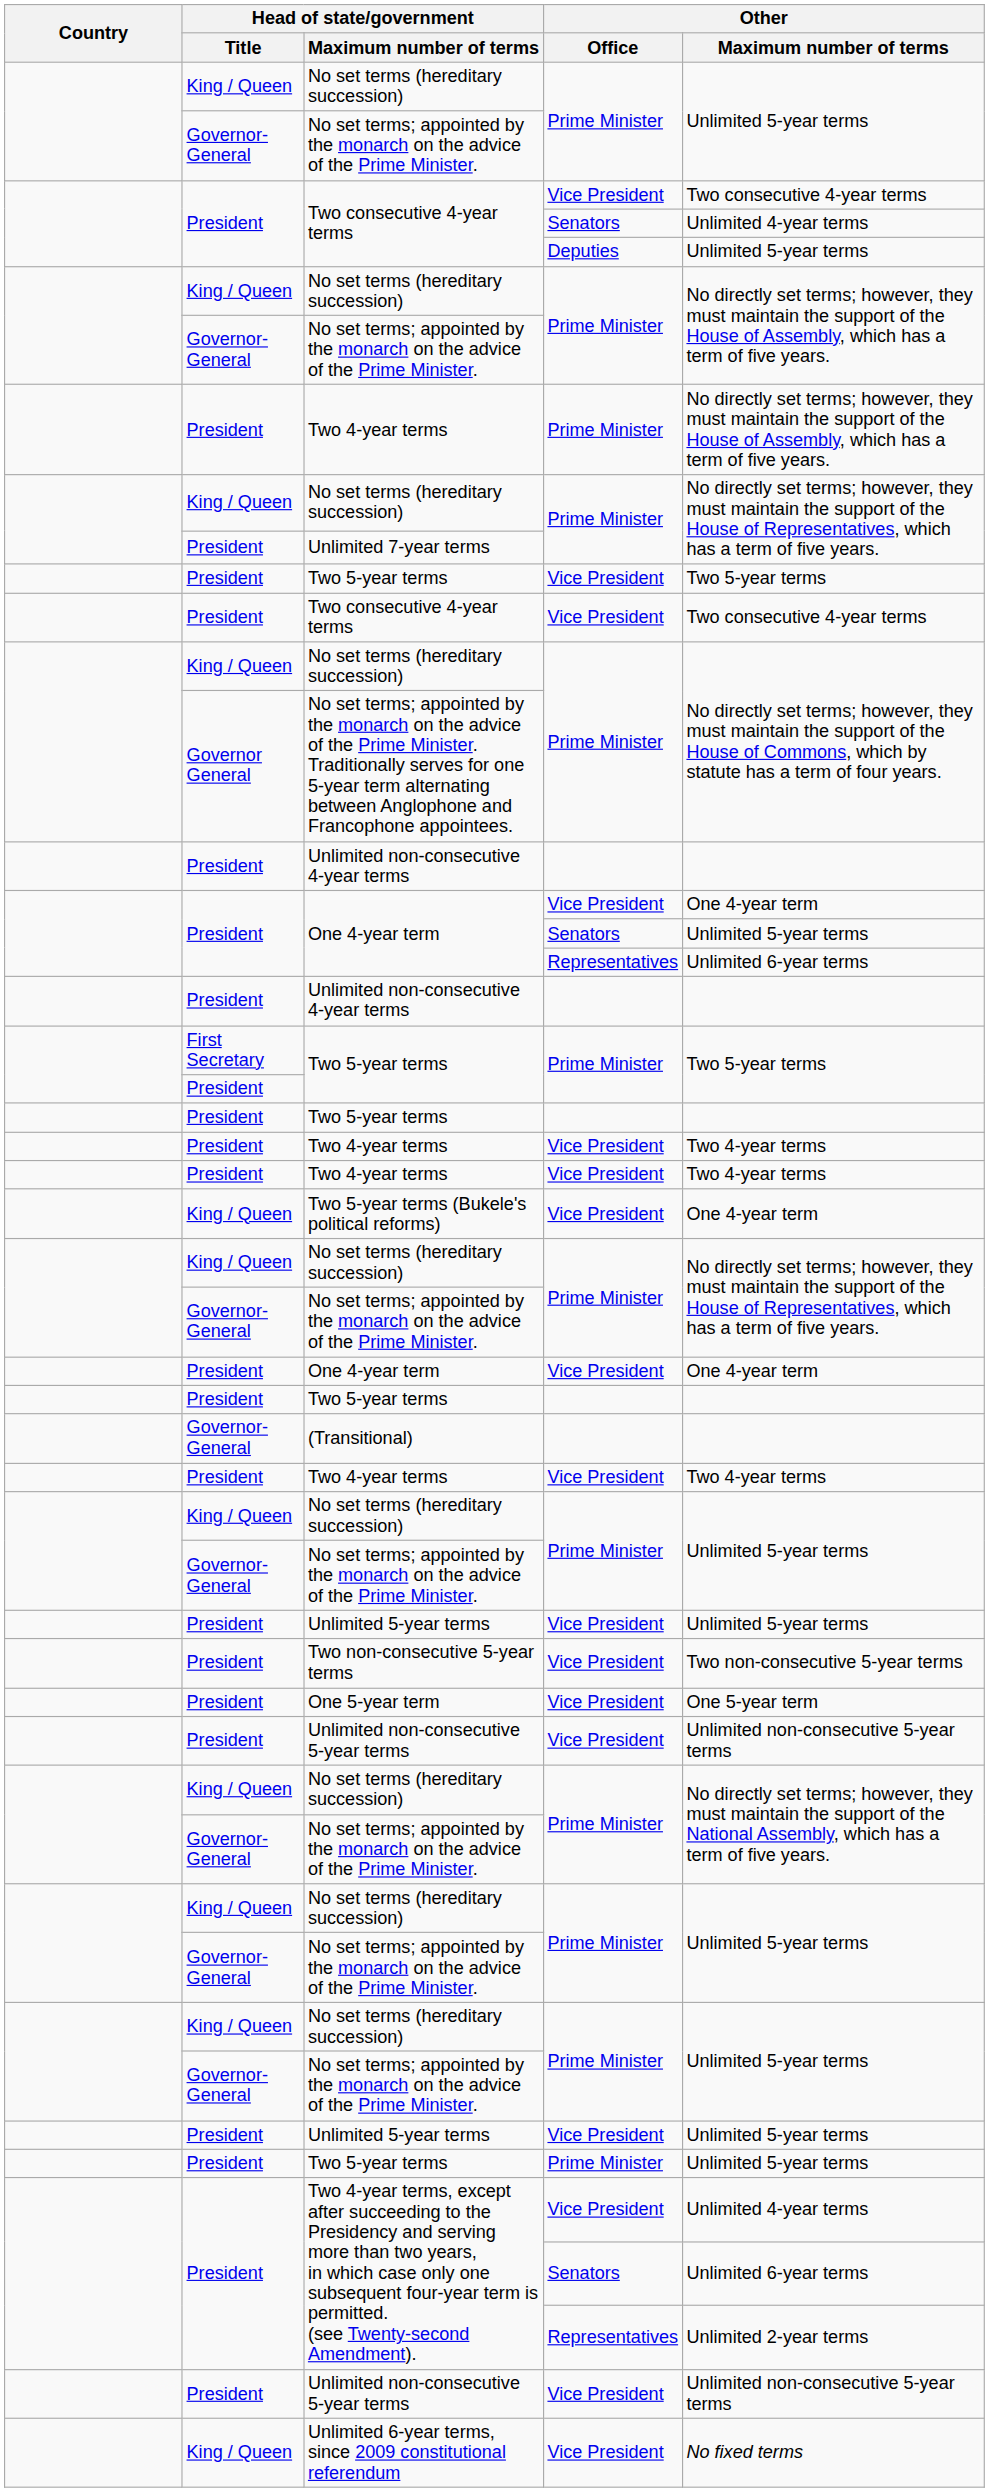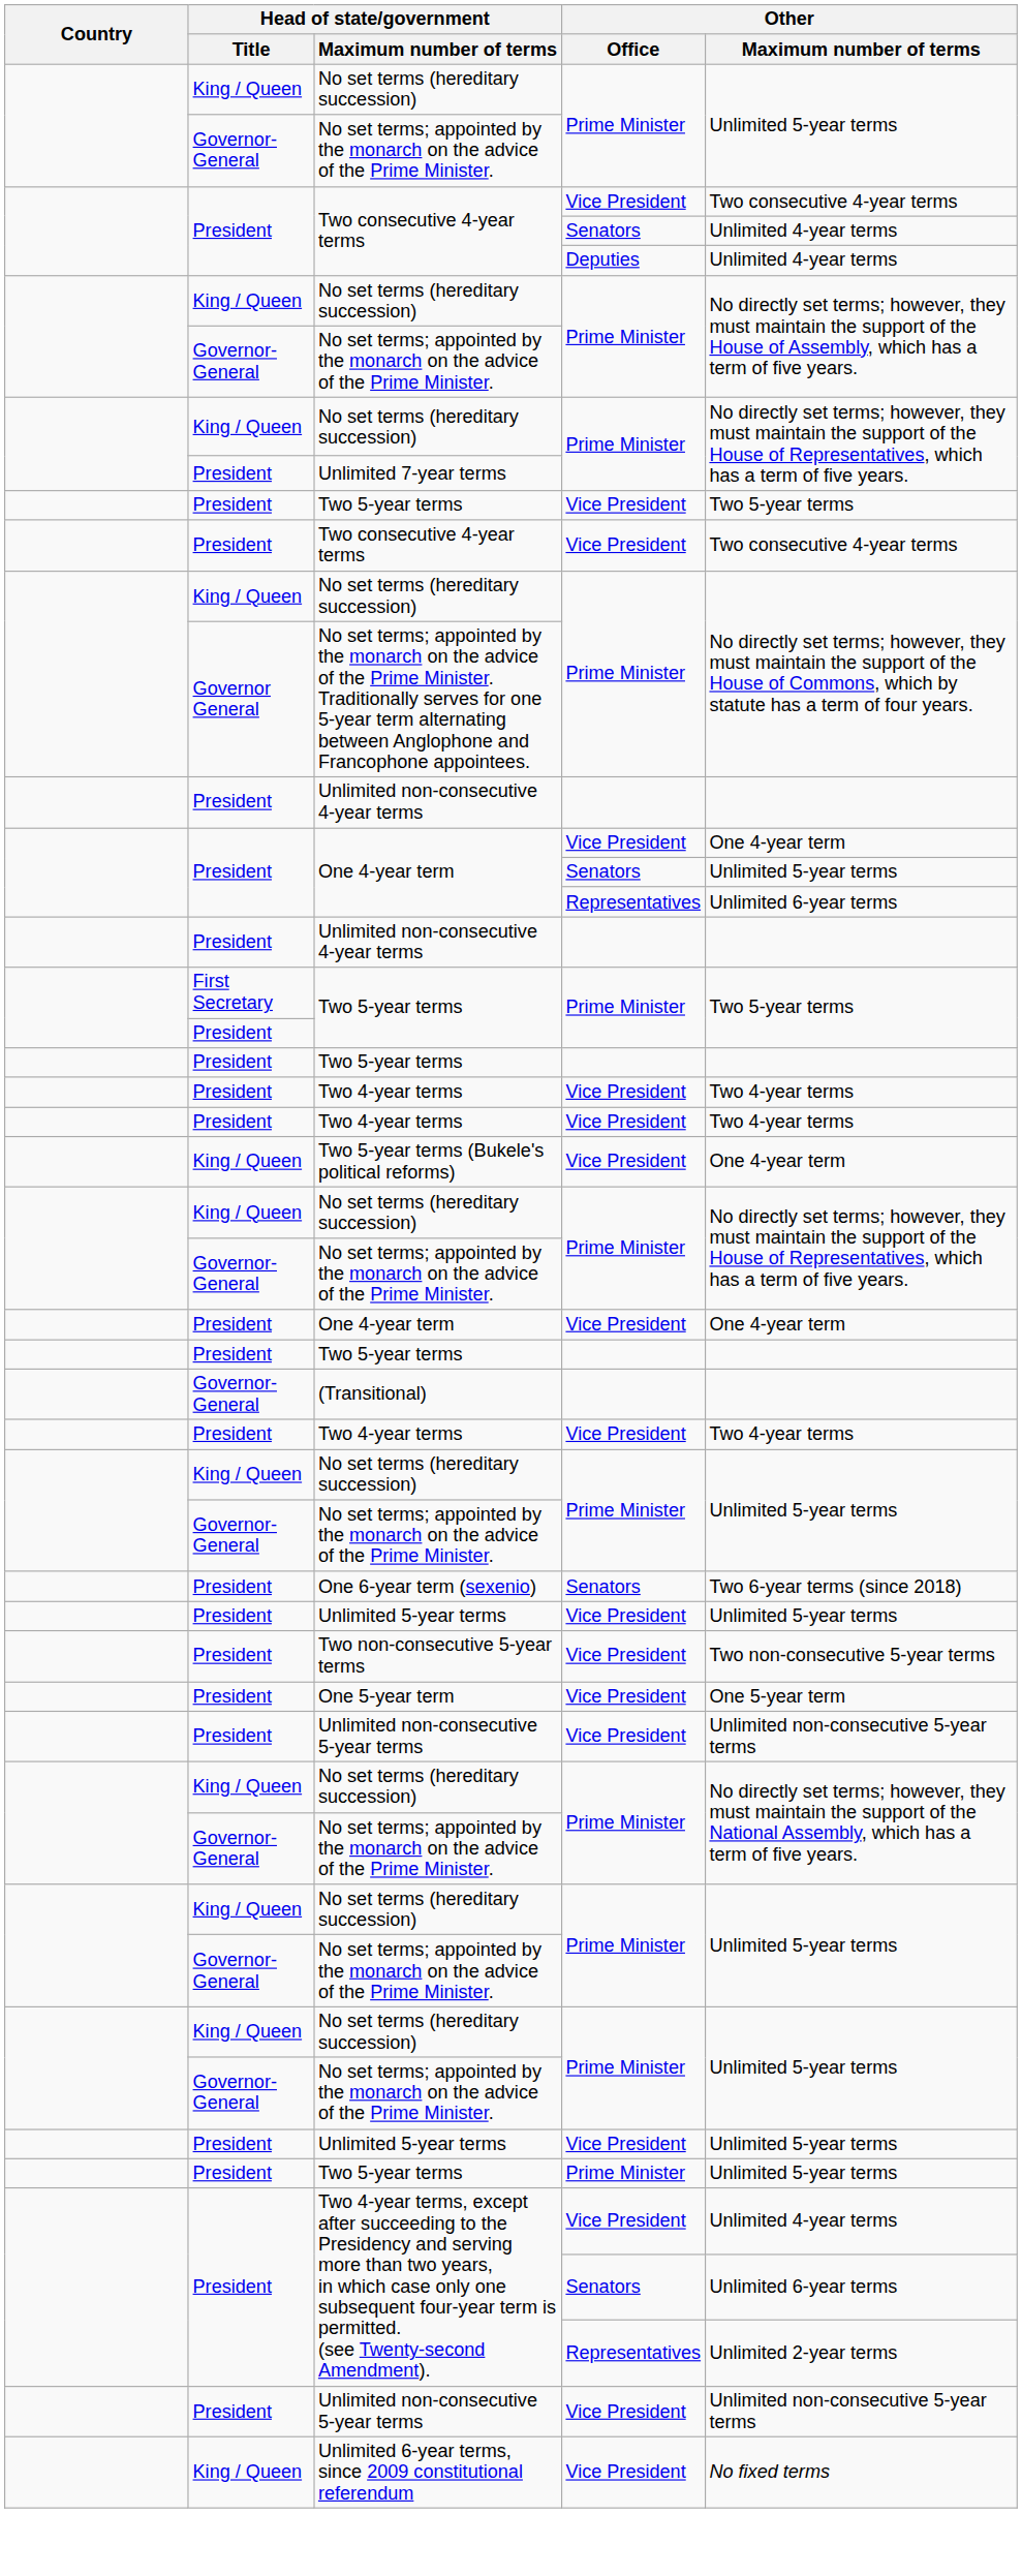 <table class="wikitable sortable">
 <tr>
 <th width=150 rowspan="2">Country</th>
 <th colspan="2">Head of state/government</th>
 <th colspan="2">Other</th>
 </tr>
 <tr>
 <th width=100>Title</th>
 <th>Maximum number of terms</th>
 <th width=100>Office</th>
 <th>Maximum number of terms</th>
 </tr>
 <tr>
 <td rowspan="2"></td>
 <td><a href='#'>King / Queen</a></td>
 <td>No set terms (hereditary succession)</td>
 <td rowspan="2"><a href='#'>Prime Minister</a></td>
 <td rowspan="2">Unlimited 5-year terms</td>
 </tr>
 <tr>
 <td><a href='#'>Governor-General</a></td>
 <td>No set terms; appointed by the <a href='#'>monarch</a> on the advice of the <a href='#'>Prime Minister</a>.</td>
 </tr>
 <tr>
 <td rowspan="3"></td>
 <td rowspan="3"><a href='#'>President</a></td>
 <td rowspan="3">Two consecutive 4-year terms</td>
 <td><a href='#'>Vice President</a></td>
 <td>Two consecutive 4-year terms</td>
 </tr>
 <tr>
 <td><a href='#'>Senators</a></td>
 <td>Unlimited 4-year terms</td>
 </tr>
 <tr>
 <td><a href='#'>Deputies</a></td>
-<td>Unlimited 5-year terms</td>
+<td>Unlimited 4-year terms</td>
 </tr>
 <tr>
 <td rowspan="2"></td>
 <td><a href='#'>King / Queen</a></td>
 <td>No set terms (hereditary succession)</td>
 <td rowspan="2"><a href='#'>Prime Minister</a></td>
 <td rowspan="2">No directly set terms; however, they must maintain the support of the <a href='#'>House of Assembly</a>, which has a term of five years.</td>
 </tr>
 <tr>
 <td><a href='#'>Governor-General</a></td>
 <td>No set terms; appointed by the <a href='#'>monarch</a> on the advice of the <a href='#'>Prime Minister</a>.</td>
-</tr>
-<tr>
-<td></td>
-<td><a href='#'>President</a></td>
-<td>Two 4-year terms</td>
-<td><a href='#'>Prime Minister</a></td>
-<td>No directly set terms; however, they must maintain the support of the <a href='#'>House of Assembly</a>, which has a term of five years.</td>
 </tr>
 <tr>
 <td rowspan="2"></td>
 <td><a href='#'>King / Queen</a></td>
 <td>No set terms (hereditary succession)</td>
 <td rowspan="2"><a href='#'>Prime Minister</a></td>
 <td rowspan="2">No directly set terms; however, they must maintain the support of the <a href='#'>House of Representatives</a>, which has a term of five years.</td>
 </tr>
 <tr>
 <td><a href='#'>President</a></td>
 <td>Unlimited 7-year terms</td>
 </tr>
 <tr>
 <td></td>
 <td><a href='#'>President</a></td>
 <td>Two 5-year terms</td>
 <td><a href='#'>Vice President</a></td>
 <td>Two 5-year terms</td>
 </tr>
 <tr>
 <td></td>
 <td><a href='#'>President</a></td>
 <td>Two consecutive 4-year terms</td>
 <td><a href='#'>Vice President</a></td>
 <td>Two consecutive 4-year terms</td>
 </tr>
 <tr>
 <td rowspan="2"></td>
 <td><a href='#'>King / Queen</a></td>
 <td>No set terms (hereditary succession)</td>
 <td rowspan="2"><a href='#'>Prime Minister</a></td>
 <td rowspan="2">No directly set terms; however, they must maintain the support of the <a href='#'>House of Commons</a>, which by statute has a term of four years.</td>
 </tr>
 <tr>
 <td><a href='#'>Governor General</a></td>
 <td>No set terms; appointed by the <a href='#'>monarch</a> on the advice of the <a href='#'>Prime Minister</a>.<br>Traditionally serves for one 5-year term alternating between Anglophone and Francophone appointees.</td>
 </tr>
 <tr>
 <td></td>
 <td><a href='#'>President</a></td>
 <td>Unlimited non-consecutive 4-year terms</td>
 <td></td>
 <td></td>
 </tr>
 <tr>
 <td rowspan="3"></td>
 <td rowspan="3"><a href='#'>President</a></td>
 <td rowspan="3">One 4-year term</td>
 <td><a href='#'>Vice President</a></td>
 <td>One 4-year term</td>
 </tr>
 <tr>
 <td><a href='#'>Senators</a></td>
 <td>Unlimited 5-year terms</td>
 </tr>
 <tr>
 <td><a href='#'>Representatives</a></td>
 <td>Unlimited 6-year terms</td>
 </tr>
 <tr>
 <td></td>
 <td><a href='#'>President</a></td>
 <td>Unlimited non-consecutive 4-year terms</td>
 <td></td>
 <td></td>
 </tr>
 <tr>
 <td rowspan="2"></td>
 <td><a href='#'>First Secretary</a></td>
 <td rowspan="2">Two 5-year terms</td>
 <td rowspan="2"><a href='#'>Prime Minister</a></td>
 <td rowspan="2">Two 5-year terms</td>
 </tr>
 <tr>
 <td><a href='#'>President</a></td>
 </tr>
 <tr>
 <td></td>
 <td><a href='#'>President</a></td>
 <td>Two 5-year terms</td>
 <td></td>
 <td></td>
 </tr>
 <tr>
 <td></td>
 <td><a href='#'>President</a></td>
 <td>Two 4-year terms</td>
 <td><a href='#'>Vice President</a></td>
 <td>Two 4-year terms</td>
 </tr>
 <tr>
 <td></td>
 <td><a href='#'>President</a></td>
 <td>Two 4-year terms</td>
 <td><a href='#'>Vice President</a></td>
 <td>Two 4-year terms</td>
 </tr>
 <tr>
 <td></td>
 <td><a href='#'>King / Queen</a></td>
 <td>Two 5-year terms (Bukele's political reforms)</td>
 <td><a href='#'>Vice President</a></td>
 <td>One 4-year term</td>
 </tr>
 <tr>
 <td rowspan="2"></td>
 <td><a href='#'>King / Queen</a></td>
 <td>No set terms (hereditary succession)</td>
 <td rowspan="2"><a href='#'>Prime Minister</a></td>
 <td rowspan="2">No directly set terms; however, they must maintain the support of the <a href='#'>House of Representatives</a>, which has a term of five years.</td>
 </tr>
 <tr>
 <td><a href='#'>Governor-General</a></td>
 <td>No set terms; appointed by the <a href='#'>monarch</a> on the advice of the <a href='#'>Prime Minister</a>.</td>
 </tr>
 <tr>
 <td></td>
 <td><a href='#'>President</a></td>
 <td>One 4-year term</td>
 <td><a href='#'>Vice President</a></td>
 <td>One 4-year term</td>
 </tr>
 <tr>
 <td></td>
 <td><a href='#'>President</a></td>
 <td>Two 5-year terms</td>
 <td></td>
 <td></td>
 </tr>
 <tr>
 <td></td>
 <td><a href='#'>Governor-General</a></td>
 <td>(Transitional)</td>
 <td></td>
 <td></td>
 </tr>
 <tr>
 <td></td>
 <td><a href='#'>President</a></td>
 <td>Two 4-year terms</td>
 <td><a href='#'>Vice President</a></td>
 <td>Two 4-year terms</td>
 </tr>
 <tr>
 <td rowspan="2"></td>
 <td><a href='#'>King / Queen</a></td>
 <td>No set terms (hereditary succession)</td>
 <td rowspan="2"><a href='#'>Prime Minister</a></td>
 <td rowspan="2">Unlimited 5-year terms</td>
 </tr>
 <tr>
 <td><a href='#'>Governor-General</a></td>
 <td>No set terms; appointed by the <a href='#'>monarch</a> on the advice of the <a href='#'>Prime Minister</a>.</td>
 </tr>
 <tr>
 <td></td>
 <td><a href='#'>President</a></td>
+<td>One 6-year term (<a href='#'>sexenio</a>)</td>
+<td><a href='#'>Senators</a></td>
+<td>Two 6-year terms (since 2018)</td>
+</tr>
+<tr>
+<td></td>
+<td><a href='#'>President</a></td>
 <td>Unlimited 5-year terms</td>
 <td><a href='#'>Vice President</a></td>
 <td>Unlimited 5-year terms</td>
 </tr>
 <tr>
 <td></td>
 <td><a href='#'>President</a></td>
 <td>Two non-consecutive 5-year terms</td>
 <td><a href='#'>Vice President</a></td>
 <td>Two non-consecutive 5-year terms</td>
 </tr>
 <tr>
 <td></td>
 <td><a href='#'>President</a></td>
 <td>One 5-year term</td>
 <td><a href='#'>Vice President</a></td>
 <td>One 5-year term</td>
 </tr>
 <tr>
 <td></td>
 <td><a href='#'>President</a></td>
 <td>Unlimited non-consecutive 5-year terms</td>
 <td><a href='#'>Vice President</a></td>
 <td>Unlimited non-consecutive 5-year terms</td>
 </tr>
 <tr>
 <td rowspan="2"></td>
 <td><a href='#'>King / Queen</a></td>
 <td>No set terms (hereditary succession)</td>
 <td rowspan="2"><a href='#'>Prime Minister</a></td>
 <td rowspan="2">No directly set terms; however, they must maintain the support of the <a href='#'>National Assembly</a>, which has a term of five years.</td>
 </tr>
 <tr>
 <td><a href='#'>Governor-General</a></td>
 <td>No set terms; appointed by the <a href='#'>monarch</a> on the advice of the <a href='#'>Prime Minister</a>.</td>
 </tr>
 <tr>
 <td rowspan="2"></td>
 <td><a href='#'>King / Queen</a></td>
 <td>No set terms (hereditary succession)</td>
 <td rowspan="2"><a href='#'>Prime Minister</a></td>
 <td rowspan="2">Unlimited 5-year terms</td>
 </tr>
 <tr>
 <td><a href='#'>Governor-General</a></td>
 <td>No set terms; appointed by the <a href='#'>monarch</a> on the advice of the <a href='#'>Prime Minister</a>.</td>
 </tr>
 <tr>
 <td rowspan="2"></td>
 <td><a href='#'>King / Queen</a></td>
 <td>No set terms (hereditary succession)</td>
 <td rowspan="2"><a href='#'>Prime Minister</a></td>
 <td rowspan="2">Unlimited 5-year terms</td>
 </tr>
 <tr>
 <td><a href='#'>Governor-General</a></td>
 <td>No set terms; appointed by the <a href='#'>monarch</a> on the advice of the <a href='#'>Prime Minister</a>.</td>
 </tr>
 <tr>
 <td></td>
 <td><a href='#'>President</a></td>
 <td>Unlimited 5-year terms</td>
 <td><a href='#'>Vice President</a></td>
 <td>Unlimited 5-year terms</td>
 </tr>
 <tr>
 <td></td>
 <td><a href='#'>President</a></td>
 <td>Two 5-year terms</td>
 <td><a href='#'>Prime Minister</a></td>
 <td>Unlimited 5-year terms</td>
 </tr>
 <tr>
 <td rowspan="3"></td>
 <td rowspan="3"><a href='#'>President</a></td>
 <td rowspan="3">Two 4-year terms, except after succeeding to the Presidency and serving more than two years,<br>in which case only one subsequent four-year term is permitted.<br>(see <a href='#'>Twenty-second Amendment</a>).</td>
 <td><a href='#'>Vice President</a></td>
 <td>Unlimited 4-year terms</td>
 </tr>
 <tr>
 <td><a href='#'>Senators</a></td>
 <td>Unlimited 6-year terms</td>
 </tr>
 <tr>
 <td><a href='#'>Representatives</a></td>
 <td>Unlimited 2-year terms</td>
 </tr>
 <tr>
 <td></td>
 <td><a href='#'>President</a></td>
 <td>Unlimited non-consecutive 5-year terms</td>
 <td><a href='#'>Vice President</a></td>
 <td>Unlimited non-consecutive 5-year terms</td>
 </tr>
 <tr>
 <td></td>
 <td><a href='#'>King / Queen</a></td>
 <td>Unlimited 6-year terms, since <a href='#'>2009 constitutional referendum</a></td>
 <td><a href='#'>Vice President</a></td>
 <td><em>No fixed terms</em></td>
 </tr>
 </table>
